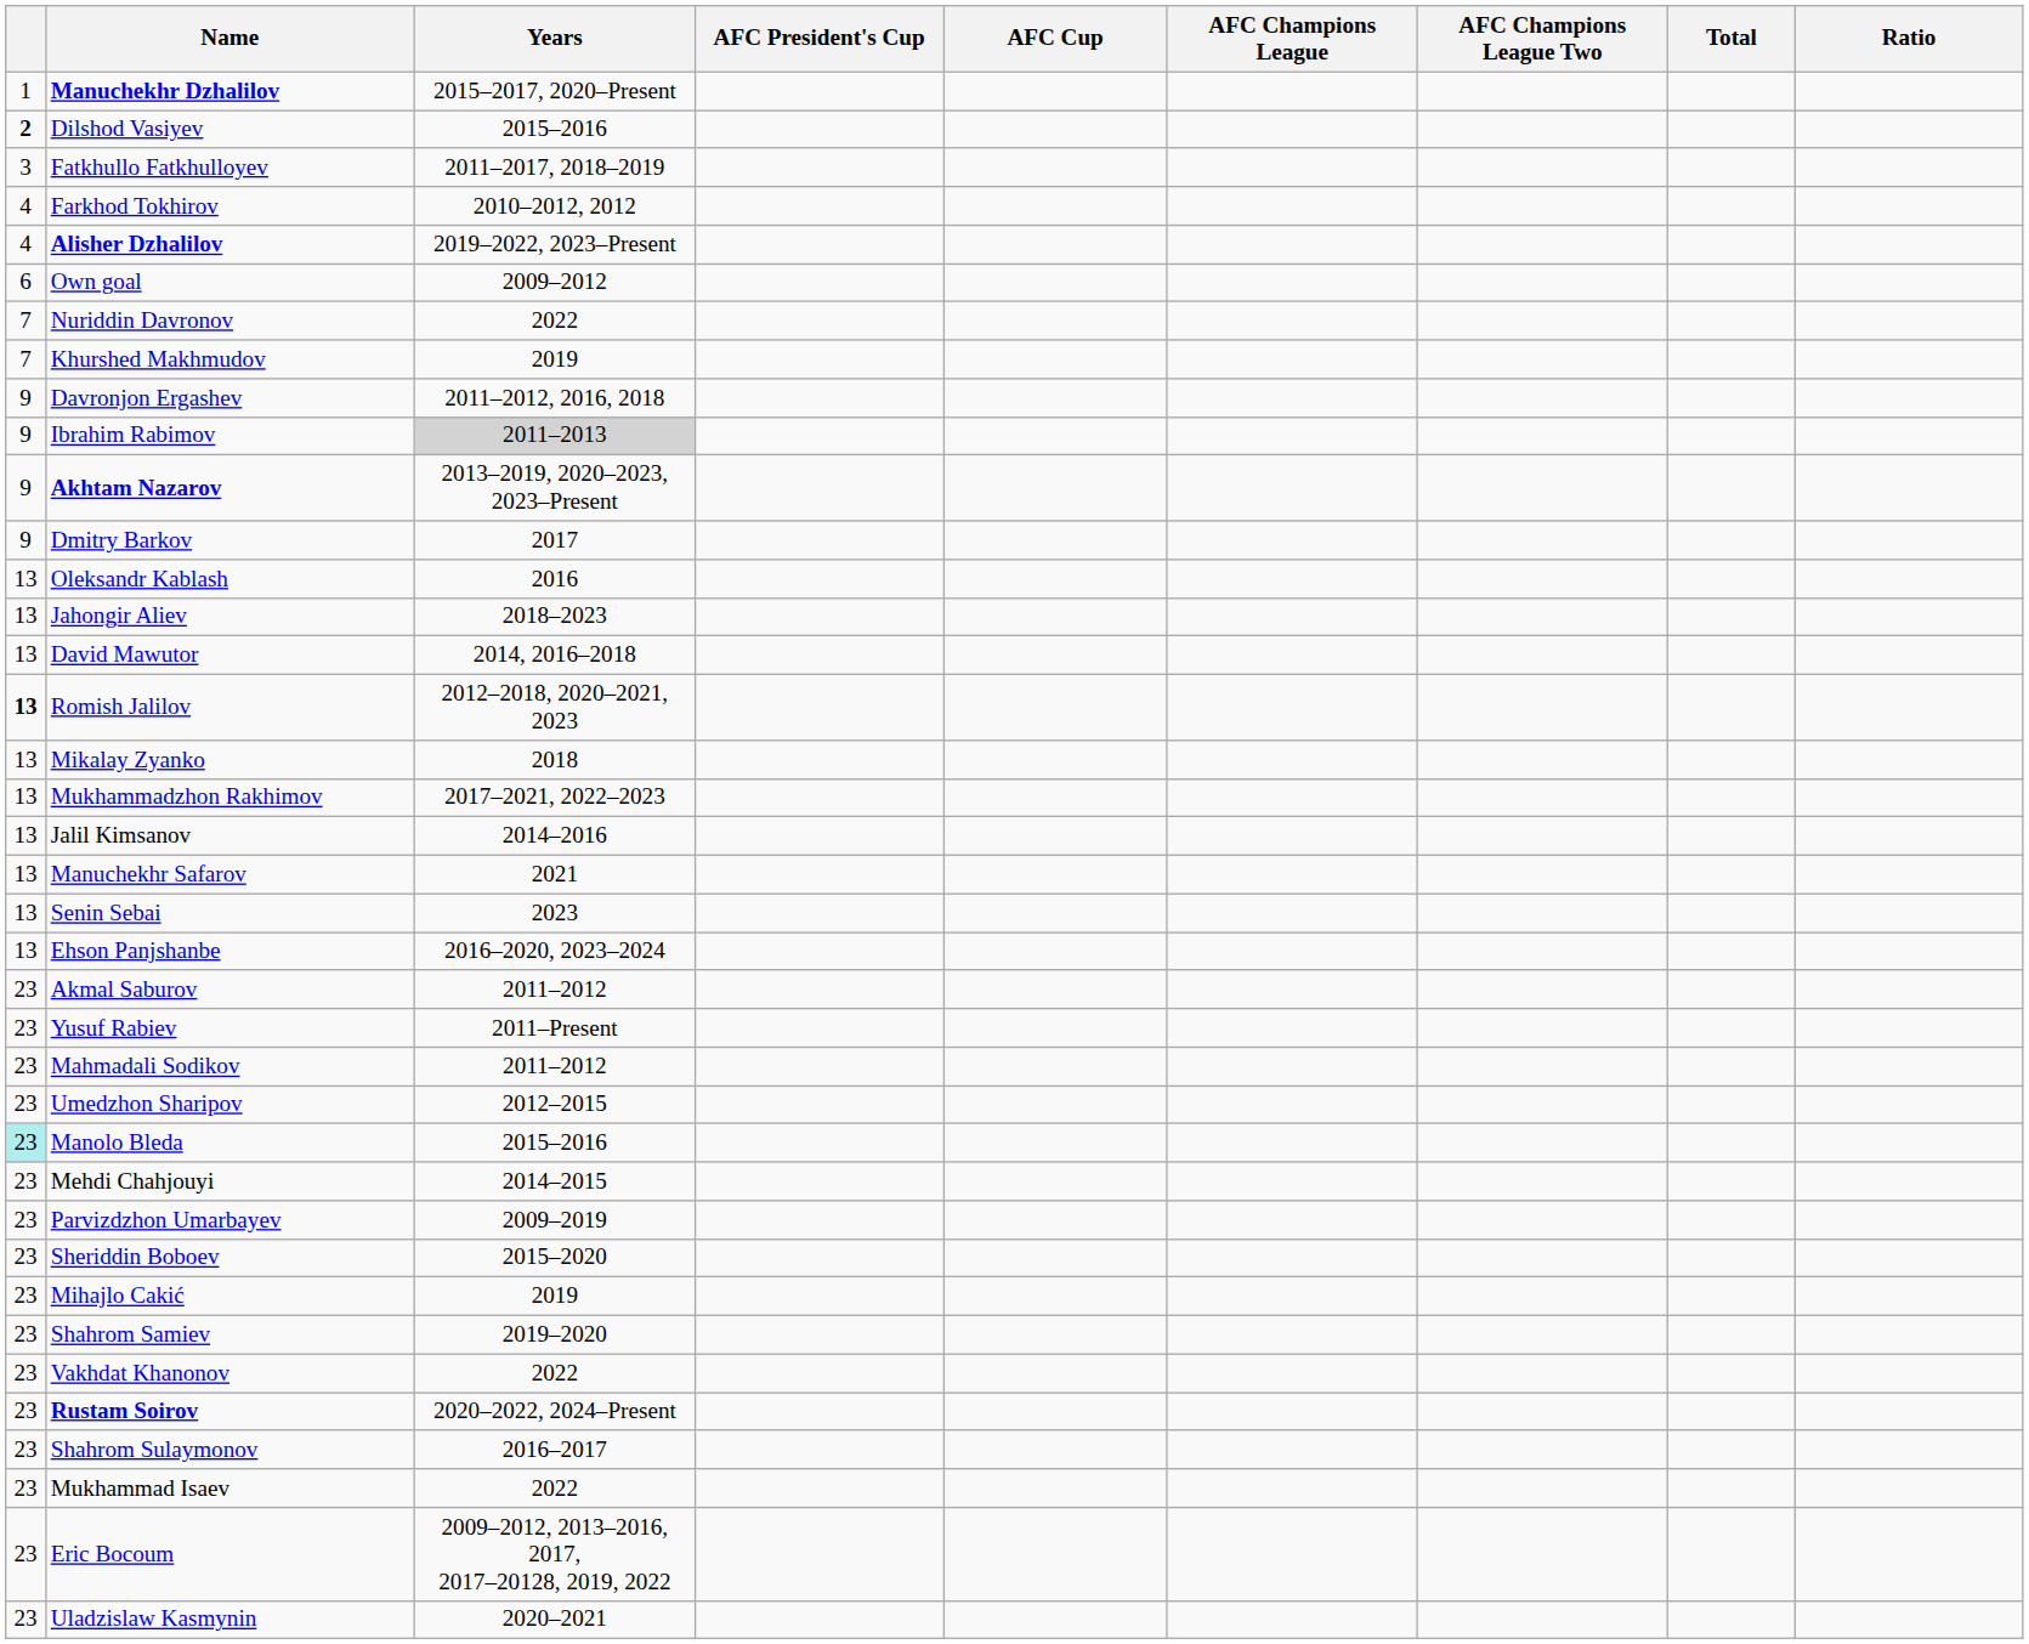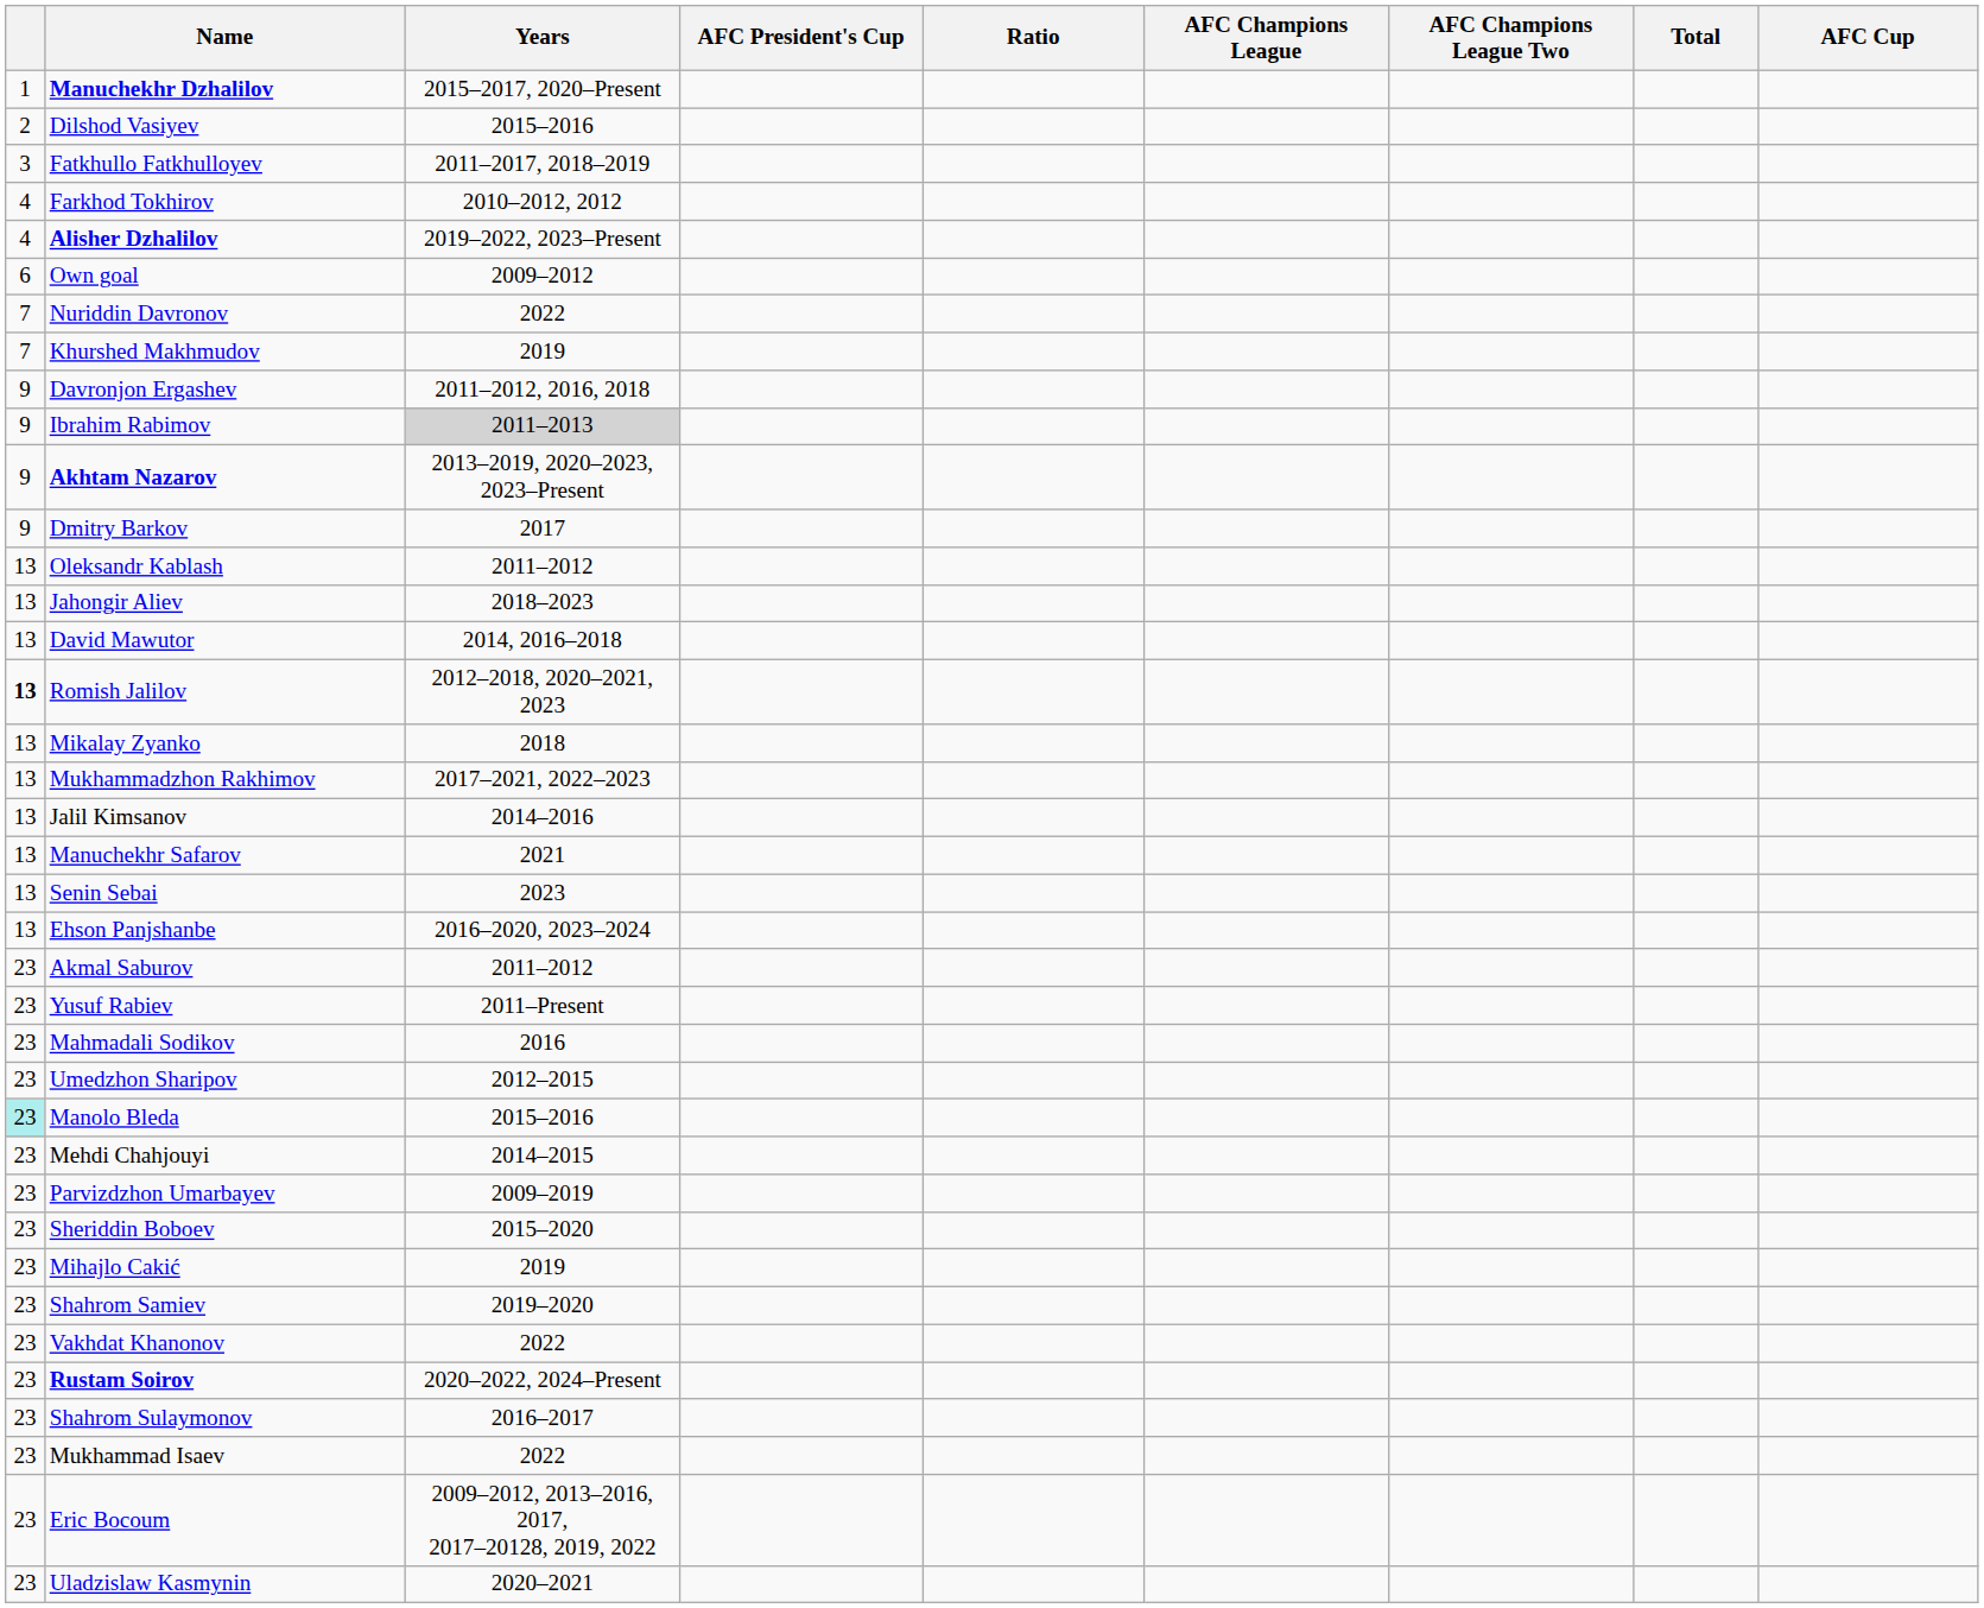 <table class="wikitable sortable"  style="text-align:center; font-size:90%; ">
 <tr>
 <th width=20px></th>
 <th width=300px>Name</th>
 <th width=250px>Years</th>
 <th width=200px>AFC President's Cup</th>
-<th width=200px>AFC Cup</th>
+<th width=200px>Ratio</th>
 <th width=200px>AFC Champions League</th>
 <th width=200px>AFC Champions League Two</th>
 <th width=100px>Total</th>
-<th width=200px>Ratio</th>
+<th width=200px>AFC Cup</th>
 </tr>
 <tr>
 <td>1</td>
 <td align="left"> <strong><a href='#'>Manuchekhr Dzhalilov</a></strong></td>
 <td>2015–2017, 2020–Present</td>
 <td></td>
 <td></td>
 <td></td>
 <td></td>
 <td></td>
 <td></td>
 </tr>
 <tr>
-<td><strong>2</strong></td>
+<td>2</td>
 <td align="left"> <a href='#'>Dilshod Vasiyev</a></td>
 <td>2015–2016</td>
 <td></td>
 <td></td>
 <td></td>
 <td></td>
 <td></td>
 <td></td>
 </tr>
 <tr>
 <td>3</td>
 <td align="left"> <a href='#'>Fatkhullo Fatkhulloyev</a></td>
 <td>2011–2017, 2018–2019</td>
 <td></td>
 <td></td>
 <td></td>
 <td></td>
 <td></td>
 <td></td>
 </tr>
 <tr>
 <td>4</td>
 <td align="left"> <a href='#'>Farkhod Tokhirov</a></td>
 <td>2010–2012, 2012</td>
 <td></td>
 <td></td>
 <td></td>
 <td></td>
 <td></td>
 <td></td>
 </tr>
 <tr>
 <td>4</td>
 <td align="left"> <strong><a href='#'>Alisher Dzhalilov</a></strong></td>
 <td>2019–2022, 2023–Present</td>
 <td></td>
 <td></td>
 <td></td>
 <td></td>
 <td></td>
 <td></td>
 </tr>
 <tr>
 <td>6</td>
 <td align="left"><a href='#'>Own goal</a></td>
 <td>2009–2012</td>
 <td></td>
 <td></td>
 <td></td>
 <td></td>
 <td></td>
 <td></td>
 </tr>
 <tr>
 <td>7</td>
 <td align="left"> <a href='#'>Nuriddin Davronov</a></td>
 <td>2022</td>
 <td></td>
 <td></td>
 <td></td>
 <td></td>
 <td></td>
 <td></td>
 </tr>
 <tr>
 <td>7</td>
 <td align="left"> <a href='#'>Khurshed Makhmudov</a></td>
 <td>2019</td>
 <td></td>
 <td></td>
 <td></td>
 <td></td>
 <td></td>
 <td></td>
 </tr>
 <tr>
 <td>9</td>
 <td align="left"> <a href='#'>Davronjon Ergashev</a></td>
 <td>2011–2012, 2016, 2018</td>
 <td></td>
 <td></td>
 <td></td>
 <td></td>
 <td></td>
 <td></td>
 </tr>
 <tr>
 <td>9</td>
 <td align="left"> <a href='#'>Ibrahim Rabimov</a></td>
 <td style="background: lightgrey;">2011–2013</td>
 <td></td>
 <td></td>
 <td></td>
 <td></td>
 <td></td>
 <td></td>
 </tr>
 <tr>
 <td>9</td>
 <td align="left"> <strong><a href='#'>Akhtam Nazarov</a></strong></td>
 <td>2013–2019, 2020–2023, 2023–Present</td>
 <td></td>
 <td></td>
 <td></td>
 <td></td>
 <td></td>
 <td></td>
 </tr>
 <tr>
 <td>9</td>
 <td align="left"> <a href='#'>Dmitry Barkov</a></td>
 <td>2017</td>
 <td></td>
 <td></td>
 <td></td>
 <td></td>
 <td></td>
 <td></td>
 </tr>
 <tr>
 <td>13</td>
 <td align="left"> <a href='#'>Oleksandr Kablash</a></td>
-<td>2016</td>
+<td>2011–2012</td>
 <td></td>
 <td></td>
 <td></td>
 <td></td>
 <td></td>
 <td></td>
 </tr>
 <tr>
 <td>13</td>
 <td align="left"> <a href='#'>Jahongir Aliev</a></td>
 <td>2018–2023</td>
 <td></td>
 <td></td>
 <td></td>
 <td></td>
 <td></td>
 <td></td>
 </tr>
 <tr>
 <td>13</td>
 <td align="left"> <a href='#'>David Mawutor</a></td>
 <td>2014, 2016–2018</td>
 <td></td>
 <td></td>
 <td></td>
 <td></td>
 <td></td>
 <td></td>
 </tr>
 <tr>
 <td><strong>13</strong></td>
 <td align="left"> <a href='#'>Romish Jalilov</a></td>
 <td>2012–2018, 2020–2021, 2023</td>
 <td></td>
 <td></td>
 <td></td>
 <td></td>
 <td></td>
 <td></td>
 </tr>
 <tr>
 <td>13</td>
 <td align="left"> <a href='#'>Mikalay Zyanko</a></td>
 <td>2018</td>
 <td></td>
 <td></td>
 <td></td>
 <td></td>
 <td></td>
 <td></td>
 </tr>
 <tr>
 <td>13</td>
 <td align="left"> <a href='#'>Mukhammadzhon Rakhimov</a></td>
 <td>2017–2021, 2022–2023</td>
 <td></td>
 <td></td>
 <td></td>
 <td></td>
 <td></td>
 <td></td>
 </tr>
 <tr>
 <td>13</td>
 <td align="left"> Jalil Kimsanov</td>
 <td>2014–2016</td>
 <td></td>
 <td></td>
 <td></td>
 <td></td>
 <td></td>
 <td></td>
 </tr>
 <tr>
 <td>13</td>
 <td align="left"> <a href='#'>Manuchekhr Safarov</a></td>
 <td>2021</td>
 <td></td>
 <td></td>
 <td></td>
 <td></td>
 <td></td>
 <td></td>
 </tr>
 <tr>
 <td>13</td>
 <td align="left"> <a href='#'>Senin Sebai</a></td>
 <td>2023</td>
 <td></td>
 <td></td>
 <td></td>
 <td></td>
 <td></td>
 <td></td>
 </tr>
 <tr>
 <td>13</td>
 <td align="left"> <a href='#'>Ehson Panjshanbe</a></td>
 <td>2016–2020, 2023–2024</td>
 <td></td>
 <td></td>
 <td></td>
 <td></td>
 <td></td>
 <td></td>
 </tr>
 <tr>
 <td>23</td>
 <td align="left"> <a href='#'>Akmal Saburov</a></td>
 <td>2011–2012</td>
 <td></td>
 <td></td>
 <td></td>
 <td></td>
 <td></td>
 <td></td>
 </tr>
 <tr>
 <td>23</td>
 <td align="left"> <a href='#'>Yusuf Rabiev</a></td>
 <td>2011–Present</td>
 <td></td>
 <td></td>
 <td></td>
 <td></td>
 <td></td>
 <td></td>
 </tr>
 <tr>
 <td>23</td>
 <td align="left"> <a href='#'>Mahmadali Sodikov</a></td>
-<td>2011–2012</td>
+<td>2016</td>
 <td></td>
 <td></td>
 <td></td>
 <td></td>
 <td></td>
 <td></td>
 </tr>
 <tr>
 <td>23</td>
 <td align="left"> <a href='#'>Umedzhon Sharipov</a></td>
 <td>2012–2015</td>
 <td></td>
 <td></td>
 <td></td>
 <td></td>
 <td></td>
 <td></td>
 </tr>
 <tr>
 <td style="background: paleturquoise;">23</td>
 <td align="left"> <a href='#'>Manolo Bleda</a></td>
 <td>2015–2016</td>
 <td></td>
 <td></td>
 <td></td>
 <td></td>
 <td></td>
 <td></td>
 </tr>
 <tr>
 <td>23</td>
 <td align="left"> Mehdi Chahjouyi</td>
 <td>2014–2015</td>
 <td></td>
 <td></td>
 <td></td>
 <td></td>
 <td></td>
 <td></td>
 </tr>
 <tr>
 <td>23</td>
 <td align="left"> <a href='#'>Parvizdzhon Umarbayev</a></td>
 <td>2009–2019</td>
 <td></td>
 <td></td>
 <td></td>
 <td></td>
 <td></td>
 <td></td>
 </tr>
 <tr>
 <td>23</td>
 <td align="left"> <a href='#'>Sheriddin Boboev</a></td>
 <td>2015–2020</td>
 <td></td>
 <td></td>
 <td></td>
 <td></td>
 <td></td>
 <td></td>
 </tr>
 <tr>
 <td>23</td>
 <td align="left"> <a href='#'>Mihajlo Cakić</a></td>
 <td>2019</td>
 <td></td>
 <td></td>
 <td></td>
 <td></td>
 <td></td>
 <td></td>
 </tr>
 <tr>
 <td>23</td>
 <td align="left"> <a href='#'>Shahrom Samiev</a></td>
 <td>2019–2020</td>
 <td></td>
 <td></td>
 <td></td>
 <td></td>
 <td></td>
 <td></td>
 </tr>
 <tr>
 <td>23</td>
 <td align="left"> <a href='#'>Vakhdat Khanonov</a></td>
 <td>2022</td>
 <td></td>
 <td></td>
 <td></td>
 <td></td>
 <td></td>
 <td></td>
 </tr>
 <tr>
 <td>23</td>
 <td align="left"> <strong><a href='#'>Rustam Soirov</a></strong></td>
 <td>2020–2022, 2024–Present</td>
 <td></td>
 <td></td>
 <td></td>
 <td></td>
 <td></td>
 <td></td>
 </tr>
 <tr>
 <td>23</td>
 <td align="left"> <a href='#'>Shahrom Sulaymonov</a></td>
 <td>2016–2017</td>
 <td></td>
 <td></td>
 <td></td>
 <td></td>
 <td></td>
 <td></td>
 </tr>
 <tr>
 <td>23</td>
 <td align="left"> Mukhammad Isaev</td>
 <td>2022</td>
 <td></td>
 <td></td>
 <td></td>
 <td></td>
 <td></td>
 <td></td>
 </tr>
 <tr>
 <td>23</td>
 <td align="left"> <a href='#'>Eric Bocoum</a></td>
 <td>2009–2012, 2013–2016, 2017, <br> 2017–20128, 2019, 2022</td>
 <td></td>
 <td></td>
 <td></td>
 <td></td>
 <td></td>
 <td></td>
 </tr>
 <tr>
 <td>23</td>
 <td align="left"> <a href='#'>Uladzislaw Kasmynin</a></td>
 <td>2020–2021</td>
 <td></td>
 <td></td>
 <td></td>
 <td></td>
 <td></td>
 <td></td>
 </tr>
 </table>
